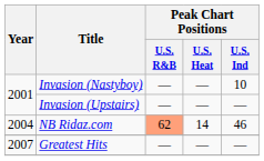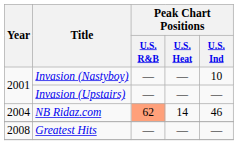 <table class="wikitable" border="1">
 <tr>
 <th align=center rowspan=2>Year</th>
 <th align=center rowspan=2>Title</th>
 <th align=center colspan=3>Peak Chart Positions</th>
 </tr>
 <tr>
 <th align=center width=40><small><a href='#'>U.S. R&B</a></small></th>
 <th align=center width=40><small><a href='#'>U.S. Heat</a></small></th>
 <th align=center width=40><small><a href='#'>U.S. Ind</a></small></th>
 </tr>
 <tr>
 <td rowspan="2">2001</td>
 <td align=left><em><a href='#'>Invasion (Nastyboy)</a></em></td>
 <td align=center>—</td>
 <td align=center>—</td>
 <td align=center>10</td>
 </tr>
 <tr>
 <td align=left><em><a href='#'>Invasion (Upstairs)</a></em></td>
 <td align=center>—</td>
 <td align=center>—</td>
 <td align=center>—</td>
 </tr>
 <tr>
 <td align=center>2004</td>
 <td align=left><em><a href='#'>NB Ridaz.com</a></em></td>
 <td align=center style="background: lightsalmon;">62</td>
 <td align=center>14</td>
 <td align=center>46</td>
 </tr>
 <tr>
 </tr>
 <tr>
-<td align=center>2007</td>
+<td align=center>2008</td>
 <td align=left><em><a href='#'>Greatest Hits</a></em></td>
 <td align=center>—</td>
 <td align=center>—</td>
 <td align=center>—</td>
 </tr>
 <tr>
 </tr>
 </table>
